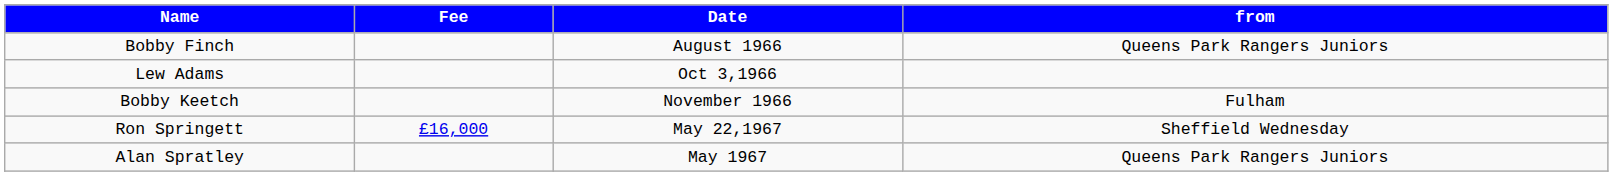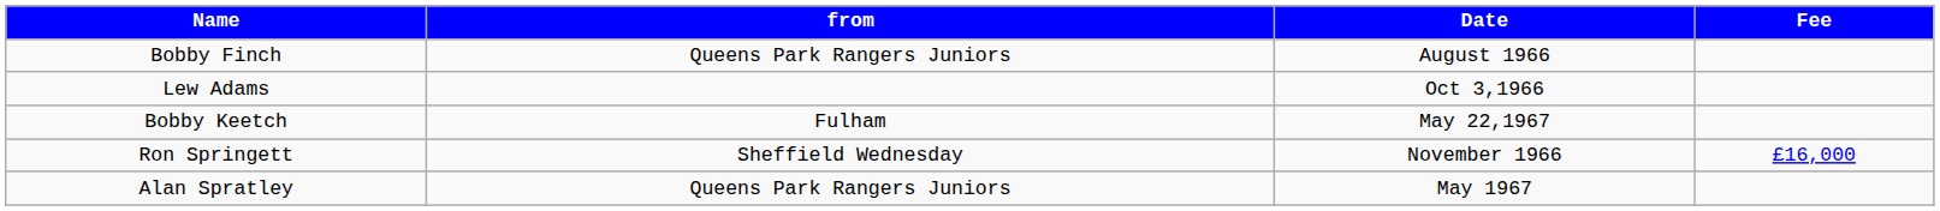 <table class="wikitable" style="text-align:center; font-size:90%; width:90%;">
 <tr>
 <th style="background:#0000FF; color:#FFFFFF; text-align:center;"><strong>Name</strong></th>
+<th style="background:#0000FF; color:#FFFFFF; text-align:center;">from</th>
+<th style="background:#0000FF; color:#FFFFFF; text-align:center;">Date</th>
 <th style="background:#0000FF; color:#FFFFFF; text-align:center;">Fee</th>
-<th style="background:#0000FF; color:#FFFFFF; text-align:center;">Date</th>
-<th style="background:#0000FF; color:#FFFFFF; text-align:center;">from</th>
 </tr>
 <tr>
 <td>Bobby Finch</td>
+<td>Queens Park Rangers Juniors</td>
+<td>August 1966</td>
 <td></td>
-<td>August 1966</td>
-<td>Queens Park Rangers Juniors</td>
 </tr>
 <tr>
 <td>Lew Adams</td>
 <td></td>
 <td>Oct 3,1966</td>
 <td></td>
 </tr>
 <tr>
 <td>Bobby Keetch</td>
+<td>Fulham</td>
+<td>May 22,1967</td>
 <td></td>
-<td>November 1966</td>
-<td>Fulham</td>
 </tr>
 <tr>
 <td>Ron Springett</td>
+<td>Sheffield Wednesday</td>
+<td>November 1966</td>
 <td><a href='#'>£16,000</a></td>
-<td>May 22,1967</td>
-<td>Sheffield Wednesday</td>
 </tr>
 <tr>
 <td>Alan Spratley</td>
+<td>Queens Park Rangers Juniors</td>
+<td>May 1967</td>
 <td></td>
-<td>May 1967</td>
-<td>Queens Park Rangers Juniors</td>
 </tr>
 </table>
